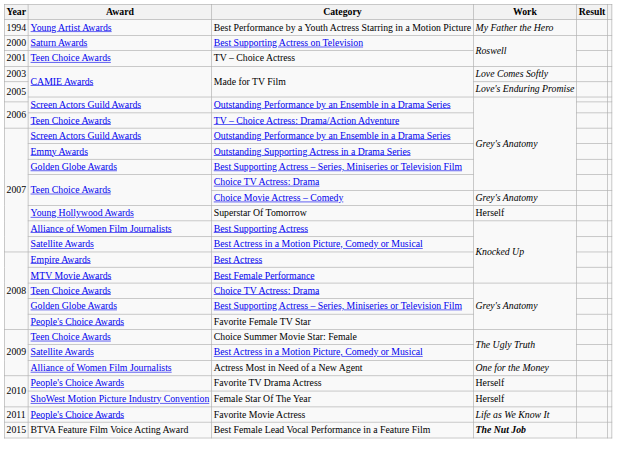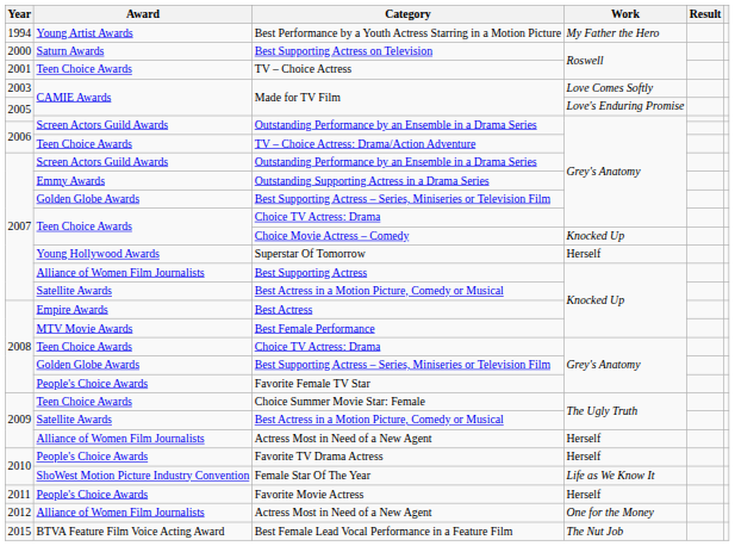 <table class="wikitable">
 <tr>
 <th>Year</th>
 <th>Award</th>
 <th>Category</th>
 <th>Work</th>
 <th>Result</th>
 <th></th>
 </tr>
 <tr>
 <td>1994</td>
 <td><a href='#'>Young Artist Awards</a></td>
 <td>Best Performance by a Youth Actress Starring in a Motion Picture</td>
 <td><em>My Father the Hero</em></td>
 <td></td>
 <td></td>
 </tr>
 <tr>
 <td>2000</td>
 <td><a href='#'>Saturn Awards</a></td>
 <td><a href='#'>Best Supporting Actress on Television</a></td>
 <td rowspan="2"><em>Roswell</em></td>
 <td></td>
 <td></td>
 </tr>
 <tr>
 <td>2001</td>
 <td><a href='#'>Teen Choice Awards</a></td>
 <td>TV – Choice Actress</td>
 <td></td>
 <td></td>
 </tr>
 <tr>
 <td>2003</td>
 <td rowspan="2"><a href='#'>CAMIE Awards</a></td>
 <td rowspan="2">Made for TV Film</td>
 <td><em>Love Comes Softly</em></td>
 <td></td>
 <td></td>
 </tr>
 <tr>
 <td rowspan=2>2005</td>
 <td><em>Love's Enduring Promise</em></td>
 <td></td>
 <td></td>
 </tr>
 <tr>
 <td rowspan="2"><a href='#'>Screen Actors Guild Awards</a></td>
 <td rowspan="2"><a href='#'>Outstanding Performance by an Ensemble in a Drama Series</a></td>
 <td rowspan="7"><em>Grey's Anatomy</em></td>
 <td></td>
 <td></td>
 </tr>
 <tr>
 <td rowspan=2>2006</td>
 <td></td>
 <td></td>
 </tr>
 <tr>
 <td><a href='#'>Teen Choice Awards</a></td>
 <td><a href='#'>TV – Choice Actress: Drama/Action Adventure</a></td>
 <td></td>
 <td></td>
 </tr>
 <tr>
 <td rowspan=8>2007</td>
 <td><a href='#'>Screen Actors Guild Awards</a></td>
 <td><a href='#'>Outstanding Performance by an Ensemble in a Drama Series</a></td>
 <td></td>
 <td></td>
 </tr>
 <tr>
 <td><a href='#'>Emmy Awards</a></td>
 <td><a href='#'>Outstanding Supporting Actress in a Drama Series</a></td>
 <td></td>
 <td></td>
 </tr>
 <tr>
 <td><a href='#'>Golden Globe Awards</a></td>
 <td><a href='#'>Best Supporting Actress – Series, Miniseries or Television Film</a></td>
 <td></td>
 <td></td>
 </tr>
 <tr>
 <td rowspan=2><a href='#'>Teen Choice Awards</a></td>
 <td><a href='#'>Choice TV Actress: Drama</a></td>
 <td></td>
 <td></td>
 </tr>
 <tr>
 <td><a href='#'>Choice Movie Actress – Comedy</a></td>
-<td><em>Grey's Anatomy</em></td>
+<td><em>Knocked Up</em></td>
 <td></td>
 <td></td>
 </tr>
 <tr>
 <td><a href='#'>Young Hollywood Awards</a></td>
 <td>Superstar Of Tomorrow</td>
 <td>Herself</td>
 <td></td>
 <td></td>
 </tr>
 <tr>
 <td><a href='#'>Alliance of Women Film Journalists</a></td>
 <td><a href='#'>Best Supporting Actress</a></td>
 <td rowspan="4"><em>Knocked Up</em></td>
 <td></td>
 <td></td>
 </tr>
 <tr>
 <td><a href='#'>Satellite Awards</a></td>
 <td><a href='#'>Best Actress in a Motion Picture, Comedy or Musical</a></td>
 <td></td>
 <td></td>
 </tr>
 <tr>
 <td rowspan=5>2008</td>
 <td><a href='#'>Empire Awards</a></td>
 <td><a href='#'>Best Actress</a></td>
 <td></td>
 <td></td>
 </tr>
 <tr>
 <td><a href='#'>MTV Movie Awards</a></td>
 <td><a href='#'>Best Female Performance</a></td>
 <td></td>
 <td></td>
 </tr>
 <tr>
 <td><a href='#'>Teen Choice Awards</a></td>
 <td><a href='#'>Choice TV Actress: Drama</a></td>
 <td rowspan="3"><em>Grey's Anatomy</em></td>
 <td></td>
 <td></td>
 </tr>
 <tr>
 <td><a href='#'>Golden Globe Awards</a></td>
 <td><a href='#'>Best Supporting Actress – Series, Miniseries or Television Film</a></td>
 <td></td>
 <td></td>
 </tr>
 <tr>
 <td><a href='#'>People's Choice Awards</a></td>
 <td>Favorite Female TV Star</td>
 <td></td>
 <td></td>
 </tr>
 <tr>
 <td rowspan=3>2009</td>
 <td><a href='#'>Teen Choice Awards</a></td>
 <td>Choice Summer Movie Star: Female</td>
 <td rowspan="2"><em>The Ugly Truth</em></td>
 <td></td>
 <td></td>
 </tr>
 <tr>
 <td><a href='#'>Satellite Awards</a></td>
 <td><a href='#'>Best Actress in a Motion Picture, Comedy or Musical</a></td>
 <td></td>
 <td></td>
 </tr>
 <tr>
 <td><a href='#'>Alliance of Women Film Journalists</a></td>
 <td>Actress Most in Need of a New Agent</td>
-<td><em>One for the Money </em></td>
+<td>Herself</td>
 <td></td>
 <td></td>
 </tr>
 <tr>
 <td rowspan=2>2010</td>
 <td><a href='#'>People's Choice Awards</a></td>
 <td>Favorite TV Drama Actress</td>
 <td>Herself</td>
 <td></td>
 <td></td>
 </tr>
 <tr>
 <td><a href='#'>ShoWest Motion Picture Industry Convention</a></td>
 <td>Female Star Of The Year</td>
-<td>Herself</td>
+<td><em>Life as We Know It</em></td>
 <td></td>
 <td></td>
 </tr>
 <tr>
 <td>2011</td>
 <td><a href='#'>People's Choice Awards</a></td>
 <td>Favorite Movie Actress</td>
-<td><em>Life as We Know It</em></td>
+<td>Herself</td>
 <td></td>
 <td></td>
+</tr>
+<tr>
+<td>2012</td>
+<td><a href='#'>Alliance of Women Film Journalists</a></td>
+<td>Actress Most in Need of a New Agent</td>
+<td><em>One for the Money</em></td>
+<td></td>
+<td style="text-align:center;"></td>
 </tr>
 <tr>
 <td>2015</td>
 <td>BTVA Feature Film Voice Acting Award</td>
 <td>Best Female Lead Vocal Performance in a Feature Film</td>
-<td><strong><em>The Nut Job</em></strong></td>
+<td><em>The Nut Job</em></td>
 <td></td>
 <td></td>
 </tr>
 </table>
